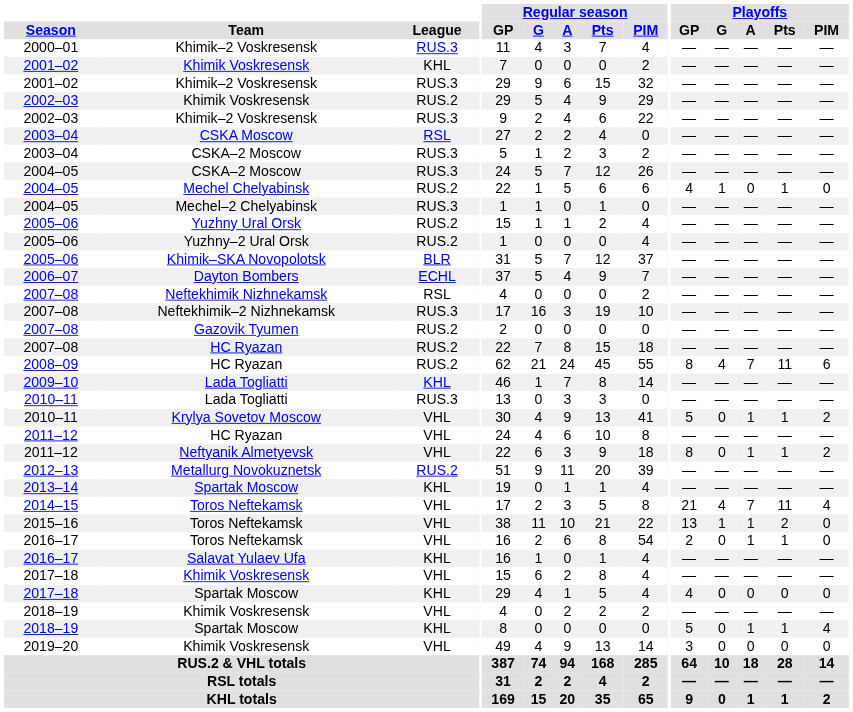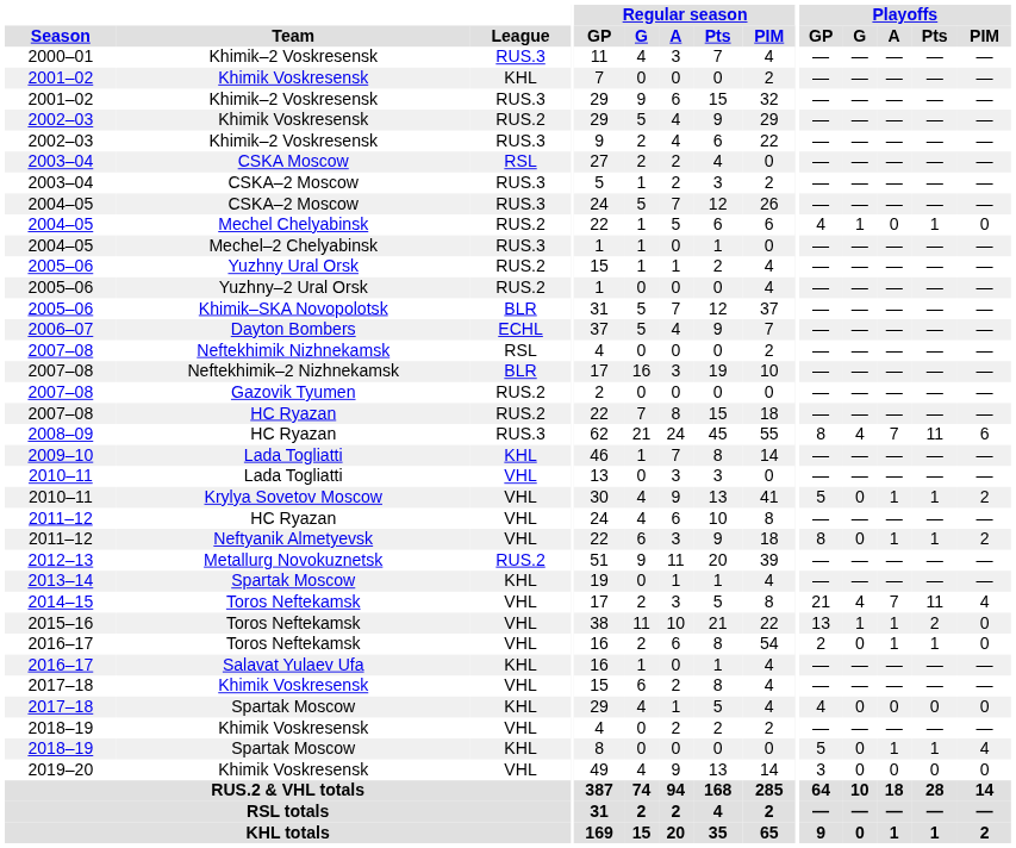 <table border=0 cellpadding=1 cellspacing=0 style="text-align:center; width:60em">
 <tr bgcolor="#e0e0e0">
 <th colspan=3 bgcolor="#ffffff"></th>
 <th rowspan=99 bgcolor="#ffffff"></th>
 <th colspan=5><a href='#'>Regular season</a></th>
 <th rowspan=99 bgcolor="#ffffff"></th>
 <th colspan=5><a href='#'>Playoffs</a></th>
 </tr>
 <tr bgcolor="#e0e0e0">
 <th><a href='#'>Season</a></th>
 <th>Team</th>
 <th>League</th>
 <th>GP</th>
 <th><a href='#'>G</a></th>
 <th><a href='#'>A</a></th>
 <th><a href='#'>Pts</a></th>
 <th><a href='#'>PIM</a></th>
 <th>GP</th>
 <th>G</th>
 <th>A</th>
 <th>Pts</th>
 <th>PIM</th>
 </tr>
 <tr>
 <td>2000–01</td>
 <td>Khimik–2 Voskresensk</td>
 <td><a href='#'>RUS.3</a></td>
 <td>11</td>
 <td>4</td>
 <td>3</td>
 <td>7</td>
 <td>4</td>
 <td>—</td>
 <td>—</td>
 <td>—</td>
 <td>—</td>
 <td>—</td>
 </tr>
 <tr bgcolor="#f0f0f0">
 <td><a href='#'>2001–02</a></td>
 <td><a href='#'>Khimik Voskresensk</a></td>
 <td>KHL</td>
 <td>7</td>
 <td>0</td>
 <td>0</td>
 <td>0</td>
 <td>2</td>
 <td>—</td>
 <td>—</td>
 <td>—</td>
 <td>—</td>
 <td>—</td>
 </tr>
 <tr>
 <td>2001–02</td>
 <td>Khimik–2 Voskresensk</td>
 <td>RUS.3</td>
 <td>29</td>
 <td>9</td>
 <td>6</td>
 <td>15</td>
 <td>32</td>
 <td>—</td>
 <td>—</td>
 <td>—</td>
 <td>—</td>
 <td>—</td>
 </tr>
 <tr bgcolor="#f0f0f0">
 <td><a href='#'>2002–03</a></td>
 <td>Khimik Voskresensk</td>
 <td>RUS.2</td>
 <td>29</td>
 <td>5</td>
 <td>4</td>
 <td>9</td>
 <td>29</td>
 <td>—</td>
 <td>—</td>
 <td>—</td>
 <td>—</td>
 <td>—</td>
 </tr>
 <tr>
 <td>2002–03</td>
 <td>Khimik–2 Voskresensk</td>
 <td>RUS.3</td>
 <td>9</td>
 <td>2</td>
 <td>4</td>
 <td>6</td>
 <td>22</td>
 <td>—</td>
 <td>—</td>
 <td>—</td>
 <td>—</td>
 <td>—</td>
 </tr>
 <tr bgcolor="#f0f0f0">
 <td><a href='#'>2003–04</a></td>
 <td><a href='#'>CSKA Moscow</a></td>
 <td><a href='#'>RSL</a></td>
 <td>27</td>
 <td>2</td>
 <td>2</td>
 <td>4</td>
 <td>0</td>
 <td>—</td>
 <td>—</td>
 <td>—</td>
 <td>—</td>
 <td>—</td>
 </tr>
 <tr>
 <td>2003–04</td>
 <td>CSKA–2 Moscow</td>
 <td>RUS.3</td>
 <td>5</td>
 <td>1</td>
 <td>2</td>
 <td>3</td>
 <td>2</td>
 <td>—</td>
 <td>—</td>
 <td>—</td>
 <td>—</td>
 <td>—</td>
 </tr>
 <tr bgcolor="#f0f0f0">
 <td>2004–05</td>
 <td>CSKA–2 Moscow</td>
 <td>RUS.3</td>
 <td>24</td>
 <td>5</td>
 <td>7</td>
 <td>12</td>
 <td>26</td>
 <td>—</td>
 <td>—</td>
 <td>—</td>
 <td>—</td>
 <td>—</td>
 </tr>
 <tr>
 <td><a href='#'>2004–05</a></td>
 <td><a href='#'>Mechel Chelyabinsk</a></td>
 <td>RUS.2</td>
 <td>22</td>
 <td>1</td>
 <td>5</td>
 <td>6</td>
 <td>6</td>
 <td>4</td>
 <td>1</td>
 <td>0</td>
 <td>1</td>
 <td>0</td>
 </tr>
 <tr bgcolor="#f0f0f0">
 <td>2004–05</td>
 <td>Mechel–2 Chelyabinsk</td>
 <td>RUS.3</td>
 <td>1</td>
 <td>1</td>
 <td>0</td>
 <td>1</td>
 <td>0</td>
 <td>—</td>
 <td>—</td>
 <td>—</td>
 <td>—</td>
 <td>—</td>
 </tr>
 <tr>
 <td><a href='#'>2005–06</a></td>
 <td><a href='#'>Yuzhny Ural Orsk</a></td>
 <td>RUS.2</td>
 <td>15</td>
 <td>1</td>
 <td>1</td>
 <td>2</td>
 <td>4</td>
 <td>—</td>
 <td>—</td>
 <td>—</td>
 <td>—</td>
 <td>—</td>
 </tr>
 <tr bgcolor="#f0f0f0">
 <td>2005–06</td>
 <td>Yuzhny–2 Ural Orsk</td>
 <td>RUS.2</td>
 <td>1</td>
 <td>0</td>
 <td>0</td>
 <td>0</td>
 <td>4</td>
 <td>—</td>
 <td>—</td>
 <td>—</td>
 <td>—</td>
 <td>—</td>
 </tr>
 <tr>
 <td><a href='#'>2005–06</a></td>
 <td><a href='#'>Khimik–SKA Novopolotsk</a></td>
 <td><a href='#'>BLR</a></td>
 <td>31</td>
 <td>5</td>
 <td>7</td>
 <td>12</td>
 <td>37</td>
 <td>—</td>
 <td>—</td>
 <td>—</td>
 <td>—</td>
 <td>—</td>
 </tr>
 <tr bgcolor="#f0f0f0">
 <td><a href='#'>2006–07</a></td>
 <td><a href='#'>Dayton Bombers</a></td>
 <td><a href='#'>ECHL</a></td>
 <td>37</td>
 <td>5</td>
 <td>4</td>
 <td>9</td>
 <td>7</td>
 <td>—</td>
 <td>—</td>
 <td>—</td>
 <td>—</td>
 <td>—</td>
 </tr>
 <tr>
 <td><a href='#'>2007–08</a></td>
 <td><a href='#'>Neftekhimik Nizhnekamsk</a></td>
 <td>RSL</td>
 <td>4</td>
 <td>0</td>
 <td>0</td>
 <td>0</td>
 <td>2</td>
 <td>—</td>
 <td>—</td>
 <td>—</td>
 <td>—</td>
 <td>—</td>
 </tr>
 <tr bgcolor="#f0f0f0">
 <td>2007–08</td>
 <td>Neftekhimik–2 Nizhnekamsk</td>
-<td>RUS.3</td>
+<td><a href='#'>BLR</a></td>
 <td>17</td>
 <td>16</td>
 <td>3</td>
 <td>19</td>
 <td>10</td>
 <td>—</td>
 <td>—</td>
 <td>—</td>
 <td>—</td>
 <td>—</td>
 </tr>
 <tr>
 <td><a href='#'>2007–08</a></td>
 <td><a href='#'>Gazovik Tyumen</a></td>
 <td>RUS.2</td>
 <td>2</td>
 <td>0</td>
 <td>0</td>
 <td>0</td>
 <td>0</td>
 <td>—</td>
 <td>—</td>
 <td>—</td>
 <td>—</td>
 <td>—</td>
 </tr>
 <tr bgcolor="#f0f0f0">
 <td>2007–08</td>
 <td><a href='#'>HC Ryazan</a></td>
 <td>RUS.2</td>
 <td>22</td>
 <td>7</td>
 <td>8</td>
 <td>15</td>
 <td>18</td>
 <td>—</td>
 <td>—</td>
 <td>—</td>
 <td>—</td>
 <td>—</td>
 </tr>
 <tr>
 <td><a href='#'>2008–09</a></td>
 <td>HC Ryazan</td>
-<td>RUS.2</td>
+<td>RUS.3</td>
 <td>62</td>
 <td>21</td>
 <td>24</td>
 <td>45</td>
 <td>55</td>
 <td>8</td>
 <td>4</td>
 <td>7</td>
 <td>11</td>
 <td>6</td>
 </tr>
 <tr bgcolor="#f0f0f0">
 <td><a href='#'>2009–10</a></td>
 <td><a href='#'>Lada Togliatti</a></td>
 <td><a href='#'>KHL</a></td>
 <td>46</td>
 <td>1</td>
 <td>7</td>
 <td>8</td>
 <td>14</td>
 <td>—</td>
 <td>—</td>
 <td>—</td>
 <td>—</td>
 <td>—</td>
 </tr>
 <tr>
 <td><a href='#'>2010–11</a></td>
 <td>Lada Togliatti</td>
-<td>RUS.3</td>
+<td><a href='#'>VHL</a></td>
 <td>13</td>
 <td>0</td>
 <td>3</td>
 <td>3</td>
 <td>0</td>
 <td>—</td>
 <td>—</td>
 <td>—</td>
 <td>—</td>
 <td>—</td>
 </tr>
 <tr bgcolor="#f0f0f0">
 <td>2010–11</td>
 <td><a href='#'>Krylya Sovetov Moscow</a></td>
 <td>VHL</td>
 <td>30</td>
 <td>4</td>
 <td>9</td>
 <td>13</td>
 <td>41</td>
 <td>5</td>
 <td>0</td>
 <td>1</td>
 <td>1</td>
 <td>2</td>
 </tr>
 <tr>
 <td><a href='#'>2011–12</a></td>
 <td>HC Ryazan</td>
 <td>VHL</td>
 <td>24</td>
 <td>4</td>
 <td>6</td>
 <td>10</td>
 <td>8</td>
 <td>—</td>
 <td>—</td>
 <td>—</td>
 <td>—</td>
 <td>—</td>
 </tr>
 <tr bgcolor="#f0f0f0">
 <td>2011–12</td>
 <td><a href='#'>Neftyanik Almetyevsk</a></td>
 <td>VHL</td>
 <td>22</td>
 <td>6</td>
 <td>3</td>
 <td>9</td>
 <td>18</td>
 <td>8</td>
 <td>0</td>
 <td>1</td>
 <td>1</td>
 <td>2</td>
 </tr>
 <tr>
 <td><a href='#'>2012–13</a></td>
 <td><a href='#'>Metallurg Novokuznetsk</a></td>
 <td><a href='#'>RUS.2</a></td>
 <td>51</td>
 <td>9</td>
 <td>11</td>
 <td>20</td>
 <td>39</td>
 <td>—</td>
 <td>—</td>
 <td>—</td>
 <td>—</td>
 <td>—</td>
 </tr>
 <tr bgcolor="#f0f0f0">
 <td><a href='#'>2013–14</a></td>
 <td><a href='#'>Spartak Moscow</a></td>
 <td>KHL</td>
 <td>19</td>
 <td>0</td>
 <td>1</td>
 <td>1</td>
 <td>4</td>
 <td>—</td>
 <td>—</td>
 <td>—</td>
 <td>—</td>
 <td>—</td>
 </tr>
 <tr>
 <td><a href='#'>2014–15</a></td>
 <td><a href='#'>Toros Neftekamsk</a></td>
 <td>VHL</td>
 <td>17</td>
 <td>2</td>
 <td>3</td>
 <td>5</td>
 <td>8</td>
 <td>21</td>
 <td>4</td>
 <td>7</td>
 <td>11</td>
 <td>4</td>
 </tr>
 <tr bgcolor="#f0f0f0">
 <td 2015–16 VHL season>2015–16</td>
 <td>Toros Neftekamsk</td>
 <td>VHL</td>
 <td>38</td>
 <td>11</td>
 <td>10</td>
 <td>21</td>
 <td>22</td>
 <td>13</td>
 <td>1</td>
 <td>1</td>
 <td>2</td>
 <td>0</td>
 </tr>
 <tr>
 <td 2016–17 VHL season>2016–17</td>
 <td>Toros Neftekamsk</td>
 <td>VHL</td>
 <td>16</td>
 <td>2</td>
 <td>6</td>
 <td>8</td>
 <td>54</td>
 <td>2</td>
 <td>0</td>
 <td>1</td>
 <td>1</td>
 <td>0</td>
 </tr>
 <tr bgcolor="#f0f0f0">
 <td><a href='#'>2016–17</a></td>
 <td><a href='#'>Salavat Yulaev Ufa</a></td>
 <td>KHL</td>
 <td>16</td>
 <td>1</td>
 <td>0</td>
 <td>1</td>
 <td>4</td>
 <td>—</td>
 <td>—</td>
 <td>—</td>
 <td>—</td>
 <td>—</td>
 </tr>
 <tr>
 <td 2017–18 VHL season>2017–18</td>
 <td><a href='#'>Khimik Voskresensk</a></td>
 <td>VHL</td>
 <td>15</td>
 <td>6</td>
 <td>2</td>
 <td>8</td>
 <td>4</td>
 <td>—</td>
 <td>—</td>
 <td>—</td>
 <td>—</td>
 <td>—</td>
 </tr>
 <tr bgcolor="#f0f0f0">
 <td><a href='#'>2017–18</a></td>
 <td>Spartak Moscow</td>
 <td>KHL</td>
 <td>29</td>
 <td>4</td>
 <td>1</td>
 <td>5</td>
 <td>4</td>
 <td>4</td>
 <td>0</td>
 <td>0</td>
 <td>0</td>
 <td>0</td>
 </tr>
 <tr>
 <td 2018–19 VHL season>2018–19</td>
 <td>Khimik Voskresensk</td>
 <td>VHL</td>
 <td>4</td>
 <td>0</td>
 <td>2</td>
 <td>2</td>
 <td>2</td>
 <td>—</td>
 <td>—</td>
 <td>—</td>
 <td>—</td>
 <td>—</td>
 </tr>
 <tr bgcolor="#f0f0f0">
 <td><a href='#'>2018–19</a></td>
 <td>Spartak Moscow</td>
 <td>KHL</td>
 <td>8</td>
 <td>0</td>
 <td>0</td>
 <td>0</td>
 <td>0</td>
 <td>5</td>
 <td>0</td>
 <td>1</td>
 <td>1</td>
 <td>4</td>
 </tr>
 <tr>
 <td 2019–20 VHL season>2019–20</td>
 <td>Khimik Voskresensk</td>
 <td>VHL</td>
 <td>49</td>
 <td>4</td>
 <td>9</td>
 <td>13</td>
 <td>14</td>
 <td>3</td>
 <td>0</td>
 <td>0</td>
 <td>0</td>
 <td>0</td>
 </tr>
 <tr bgcolor="#e0e0e0">
 <th colspan=3>RUS.2 & VHL totals</th>
 <th>387</th>
 <th>74</th>
 <th>94</th>
 <th>168</th>
 <th>285</th>
 <th>64</th>
 <th>10</th>
 <th>18</th>
 <th>28</th>
 <th>14</th>
 </tr>
 <tr bgcolor="#e0e0e0">
 <th colspan=3>RSL totals</th>
 <th>31</th>
 <th>2</th>
 <th>2</th>
 <th>4</th>
 <th>2</th>
 <th>—</th>
 <th>—</th>
 <th>—</th>
 <th>—</th>
 <th>—</th>
 </tr>
 <tr bgcolor="#e0e0e0">
 <th colspan=3>KHL totals</th>
 <th>169</th>
 <th>15</th>
 <th>20</th>
 <th>35</th>
 <th>65</th>
 <th>9</th>
 <th>0</th>
 <th>1</th>
 <th>1</th>
 <th>2</th>
 </tr>
 </table>
